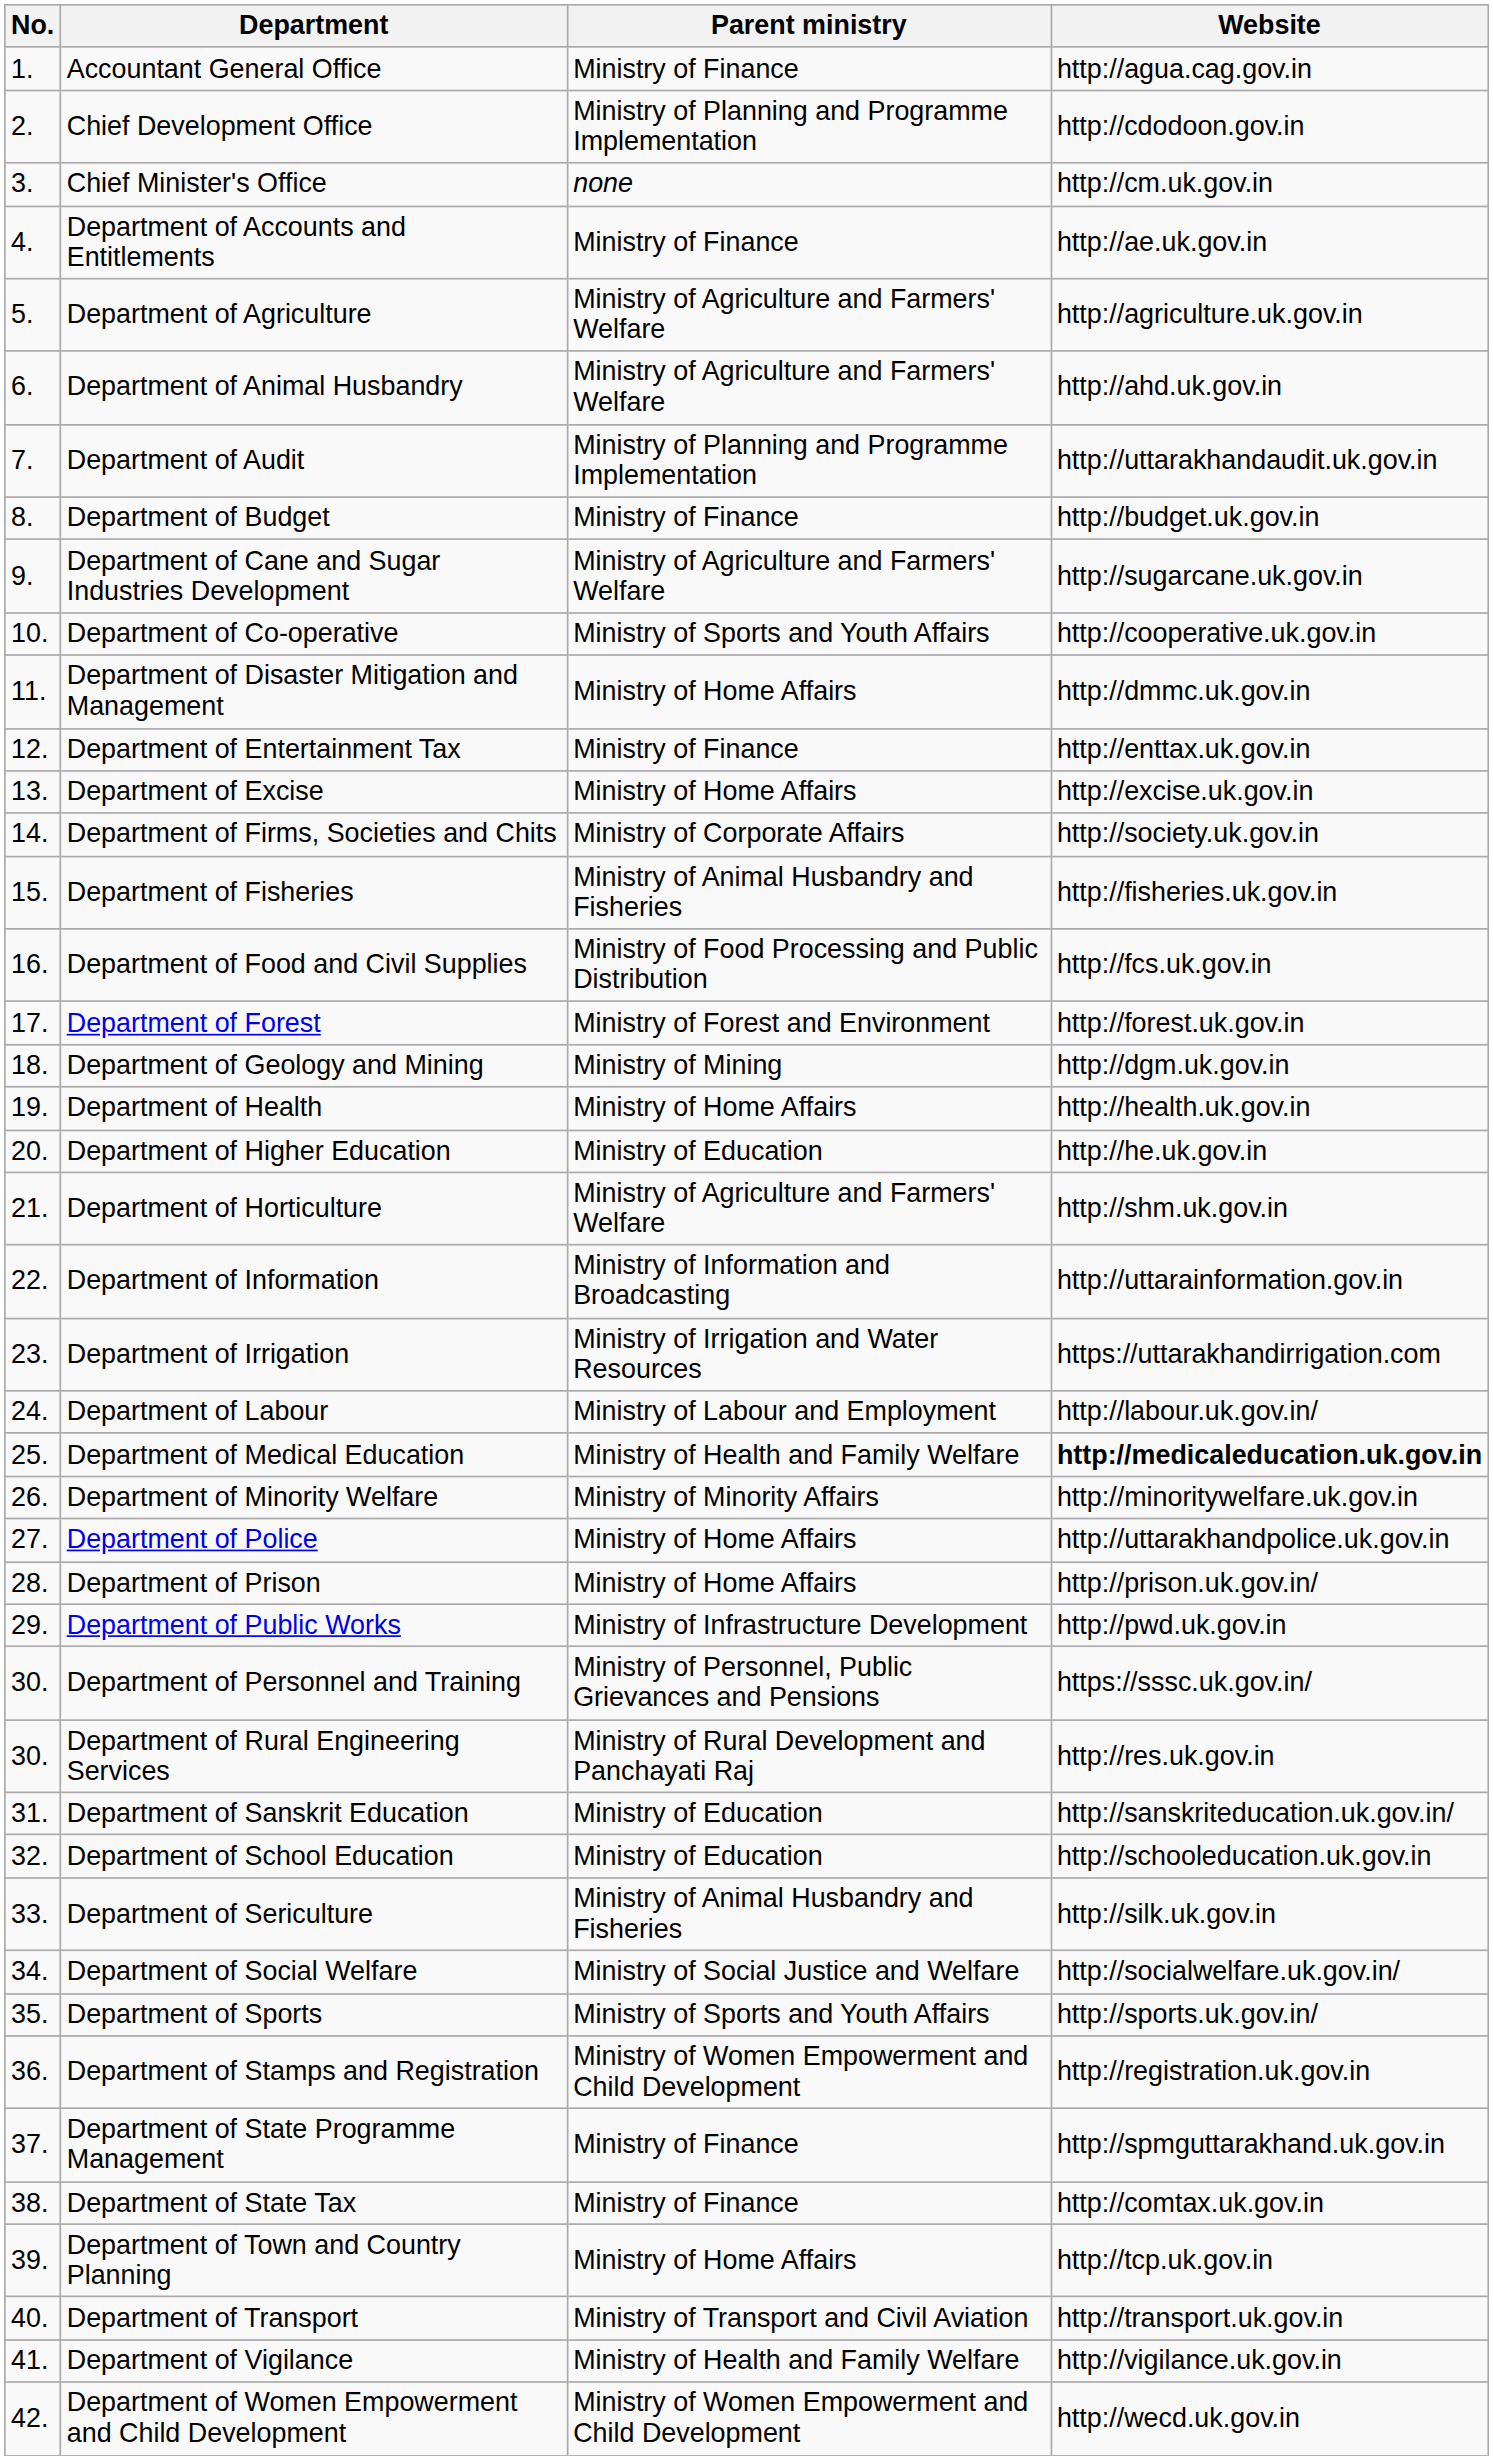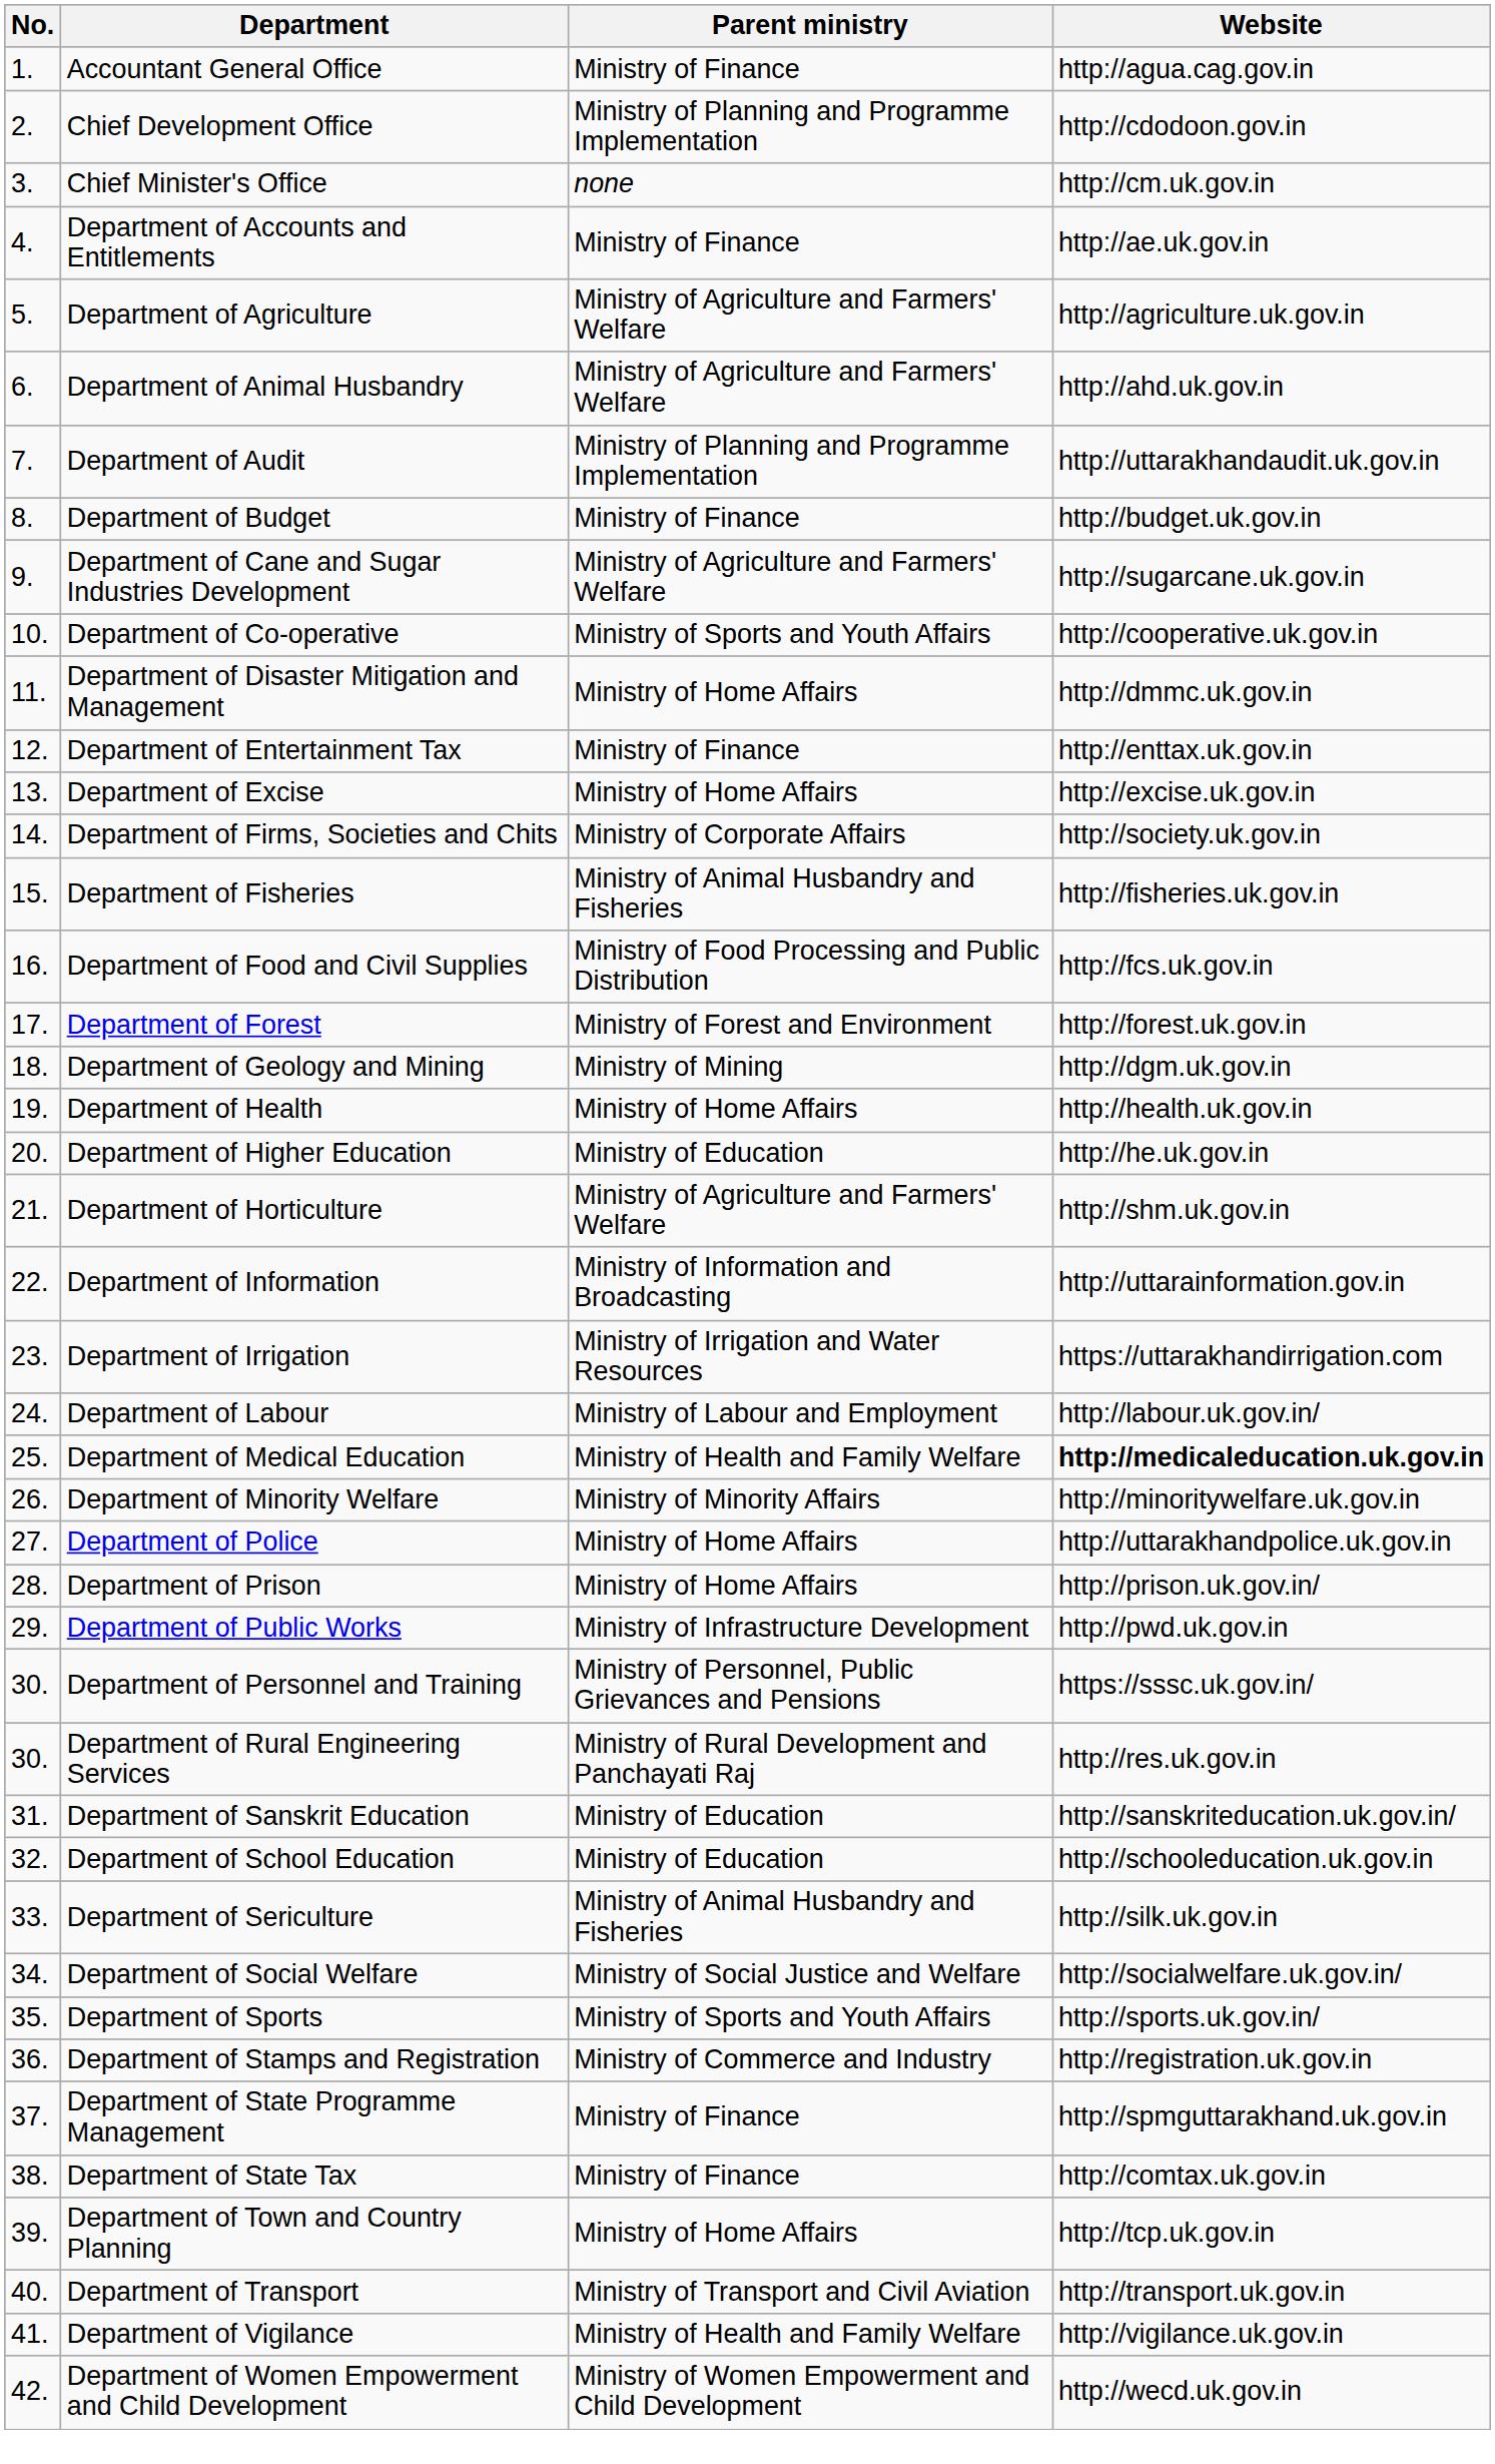 <table class="sortable wikitable" style="margin: 1em auto 1em auto;">
 <tr>
 <th>No.</th>
 <th>Department</th>
 <th>Parent ministry</th>
 <th>Website</th>
 </tr>
 <tr>
 <td>1.</td>
 <td>Accountant General Office</td>
 <td>Ministry of Finance</td>
 <td>http://agua.cag.gov.in</td>
 </tr>
 <tr>
 <td>2.</td>
 <td>Chief Development Office</td>
 <td>Ministry of Planning and Programme Implementation</td>
 <td>http://cdodoon.gov.in</td>
 </tr>
 <tr>
 <td>3.</td>
 <td>Chief Minister's Office</td>
 <td><em>none</em></td>
 <td>http://cm.uk.gov.in</td>
 </tr>
 <tr>
 <td>4.</td>
 <td>Department of Accounts and Entitlements</td>
 <td>Ministry of Finance</td>
 <td>http://ae.uk.gov.in</td>
 </tr>
 <tr>
 <td>5.</td>
 <td>Department of Agriculture</td>
 <td>Ministry of Agriculture and Farmers' Welfare</td>
 <td>http://agriculture.uk.gov.in</td>
 </tr>
 <tr>
 <td>6.</td>
 <td>Department of Animal Husbandry</td>
 <td>Ministry of Agriculture and Farmers' Welfare</td>
 <td>http://ahd.uk.gov.in</td>
 </tr>
 <tr>
 <td>7.</td>
 <td>Department of Audit</td>
 <td>Ministry of Planning and Programme Implementation</td>
 <td>http://uttarakhandaudit.uk.gov.in</td>
 </tr>
 <tr>
 <td>8.</td>
 <td>Department of Budget</td>
 <td>Ministry of Finance</td>
 <td>http://budget.uk.gov.in</td>
 </tr>
 <tr>
 <td>9.</td>
 <td>Department of Cane and Sugar Industries Development</td>
 <td>Ministry of Agriculture and Farmers' Welfare</td>
 <td>http://sugarcane.uk.gov.in</td>
 </tr>
 <tr>
 <td>10.</td>
 <td>Department of Co-operative</td>
 <td>Ministry of Sports and Youth Affairs</td>
 <td>http://cooperative.uk.gov.in</td>
 </tr>
 <tr>
 <td>11.</td>
 <td>Department of Disaster Mitigation and Management</td>
 <td>Ministry of Home Affairs</td>
 <td>http://dmmc.uk.gov.in</td>
 </tr>
 <tr>
 <td>12.</td>
 <td>Department of Entertainment Tax</td>
 <td>Ministry of Finance</td>
 <td>http://enttax.uk.gov.in</td>
 </tr>
 <tr>
 <td>13.</td>
 <td>Department of Excise</td>
 <td>Ministry of Home Affairs</td>
 <td>http://excise.uk.gov.in</td>
 </tr>
 <tr>
 <td>14.</td>
 <td>Department of Firms, Societies and Chits</td>
 <td>Ministry of Corporate Affairs</td>
 <td>http://society.uk.gov.in</td>
 </tr>
 <tr>
 <td>15.</td>
 <td>Department of Fisheries</td>
 <td>Ministry of Animal Husbandry and Fisheries</td>
 <td>http://fisheries.uk.gov.in</td>
 </tr>
 <tr>
 <td>16.</td>
 <td>Department of Food and Civil Supplies</td>
 <td>Ministry of Food Processing and Public Distribution</td>
 <td>http://fcs.uk.gov.in</td>
 </tr>
 <tr>
 <td>17.</td>
 <td><a href='#'>Department of Forest</a></td>
 <td>Ministry of Forest and Environment</td>
 <td>http://forest.uk.gov.in</td>
 </tr>
 <tr>
 <td>18.</td>
 <td>Department of Geology and Mining</td>
 <td>Ministry of Mining</td>
 <td>http://dgm.uk.gov.in</td>
 </tr>
 <tr>
 <td>19.</td>
 <td>Department of Health</td>
 <td>Ministry of Home Affairs</td>
 <td>http://health.uk.gov.in</td>
 </tr>
 <tr>
 <td>20.</td>
 <td>Department of Higher Education</td>
 <td>Ministry of Education</td>
 <td>http://he.uk.gov.in</td>
 </tr>
 <tr>
 <td>21.</td>
 <td>Department of Horticulture</td>
 <td>Ministry of Agriculture and Farmers' Welfare</td>
 <td>http://shm.uk.gov.in</td>
 </tr>
 <tr>
 <td>22.</td>
 <td>Department of Information</td>
 <td>Ministry of Information and Broadcasting</td>
 <td>http://uttarainformation.gov.in</td>
 </tr>
 <tr>
 <td>23.</td>
 <td>Department of Irrigation</td>
 <td>Ministry of Irrigation and Water Resources</td>
 <td>https://uttarakhandirrigation.com</td>
 </tr>
 <tr>
 <td>24.</td>
 <td>Department of Labour</td>
 <td>Ministry of Labour and Employment</td>
 <td>http://labour.uk.gov.in/</td>
 </tr>
 <tr>
 <td>25.</td>
 <td>Department of Medical Education</td>
 <td>Ministry of Health and Family Welfare</td>
 <td><strong>http://medicaleducation.uk.gov.in</strong></td>
 </tr>
 <tr>
 <td>26.</td>
 <td>Department of Minority Welfare</td>
 <td>Ministry of Minority Affairs</td>
 <td>http://minoritywelfare.uk.gov.in</td>
 </tr>
 <tr>
 <td>27.</td>
 <td><a href='#'>Department of Police</a></td>
 <td>Ministry of Home Affairs</td>
 <td>http://uttarakhandpolice.uk.gov.in</td>
 </tr>
 <tr>
 <td>28.</td>
 <td>Department of Prison</td>
 <td>Ministry of Home Affairs</td>
 <td>http://prison.uk.gov.in/</td>
 </tr>
 <tr>
 <td>29.</td>
 <td><a href='#'>Department of Public Works</a></td>
 <td>Ministry of Infrastructure Development</td>
 <td>http://pwd.uk.gov.in</td>
 </tr>
 <tr>
 <td>30.</td>
 <td>Department of Personnel and Training</td>
 <td>Ministry of Personnel, Public Grievances and Pensions</td>
 <td>https://sssc.uk.gov.in/</td>
 </tr>
 <tr>
 <td>30.</td>
 <td>Department of Rural Engineering Services</td>
 <td>Ministry of Rural Development and Panchayati Raj</td>
 <td>http://res.uk.gov.in</td>
 </tr>
 <tr>
 <td>31.</td>
 <td>Department of Sanskrit Education</td>
 <td>Ministry of Education</td>
 <td>http://sanskriteducation.uk.gov.in/</td>
 </tr>
 <tr>
 <td>32.</td>
 <td>Department of School Education</td>
 <td>Ministry of Education</td>
 <td>http://schooleducation.uk.gov.in</td>
 </tr>
 <tr>
 <td>33.</td>
 <td>Department of Sericulture</td>
 <td>Ministry of Animal Husbandry and Fisheries</td>
 <td>http://silk.uk.gov.in</td>
 </tr>
 <tr>
 <td>34.</td>
 <td>Department of Social Welfare</td>
 <td>Ministry of Social Justice and Welfare</td>
 <td>http://socialwelfare.uk.gov.in/</td>
 </tr>
 <tr>
 <td>35.</td>
 <td>Department of Sports</td>
 <td>Ministry of Sports and Youth Affairs</td>
 <td>http://sports.uk.gov.in/</td>
 </tr>
 <tr>
 <td>36.</td>
 <td>Department of Stamps and Registration</td>
-<td>Ministry of Women Empowerment and Child Development</td>
+<td>Ministry of Commerce and Industry</td>
 <td>http://registration.uk.gov.in</td>
 </tr>
 <tr>
 <td>37.</td>
 <td>Department of State Programme Management</td>
 <td>Ministry of Finance</td>
 <td>http://spmguttarakhand.uk.gov.in</td>
 </tr>
 <tr>
 <td>38.</td>
 <td>Department of State Tax</td>
 <td>Ministry of Finance</td>
 <td>http://comtax.uk.gov.in</td>
 </tr>
 <tr>
 <td>39.</td>
 <td>Department of Town and Country Planning</td>
 <td>Ministry of Home Affairs</td>
 <td>http://tcp.uk.gov.in</td>
 </tr>
 <tr>
 <td>40.</td>
 <td>Department of Transport</td>
 <td>Ministry of Transport and Civil Aviation</td>
 <td>http://transport.uk.gov.in</td>
 </tr>
 <tr>
 <td>41.</td>
 <td>Department of Vigilance</td>
 <td>Ministry of Health and Family Welfare</td>
 <td>http://vigilance.uk.gov.in</td>
 </tr>
 <tr>
 <td>42.</td>
 <td>Department of Women Empowerment and Child Development</td>
 <td>Ministry of Women Empowerment and Child Development</td>
 <td>http://wecd.uk.gov.in</td>
 </tr>
 </table>
